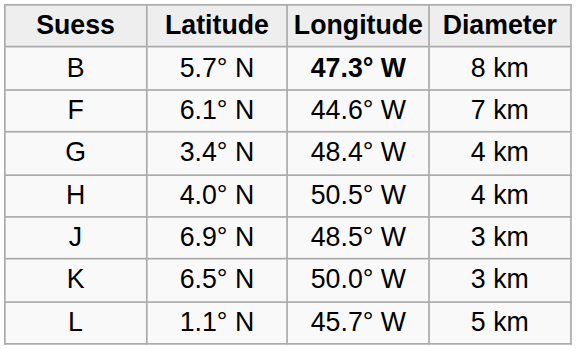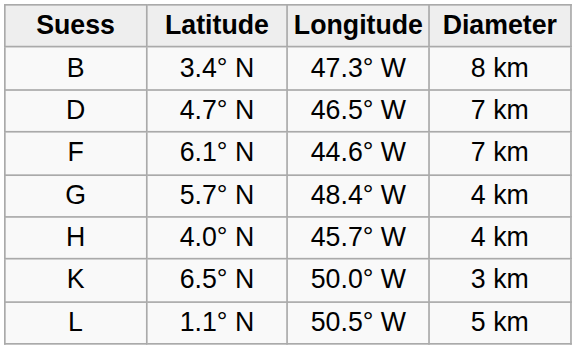 <table class="wikitable">
 <tr>
 <th width="25%" style="background:#eeeeee;">Suess</th>
 <th width="25%" style="background:#eeeeee;">Latitude</th>
 <th width="25%" style="background:#eeeeee;">Longitude</th>
 <th width="25%" style="background:#eeeeee;">Diameter</th>
 </tr>
 <tr>
 <td align="center">B</td>
-<td align="center">5.7° N</td>
-<td align="center"><strong>47.3° W</strong></td>
+<td align="center">3.4° N</td>
+<td align="center">47.3° W</td>
 <td align="center">8 km</td>
+</tr>
+<tr>
+<td align="center">D</td>
+<td align="center">4.7° N</td>
+<td align="center">46.5° W</td>
+<td align="center">7 km</td>
 </tr>
 <tr>
 <td align="center">F</td>
 <td align="center">6.1° N</td>
 <td align="center">44.6° W</td>
 <td align="center">7 km</td>
 </tr>
 <tr>
 <td align="center">G</td>
-<td align="center">3.4° N</td>
+<td align="center">5.7° N</td>
 <td align="center">48.4° W</td>
 <td align="center">4 km</td>
 </tr>
 <tr>
 <td align="center">H</td>
 <td align="center">4.0° N</td>
-<td align="center">50.5° W</td>
+<td align="center">45.7° W</td>
 <td align="center">4 km</td>
-</tr>
-<tr>
-<td align="center">J</td>
-<td align="center">6.9° N</td>
-<td align="center">48.5° W</td>
-<td align="center">3 km</td>
 </tr>
 <tr>
 <td align="center">K</td>
 <td align="center">6.5° N</td>
 <td align="center">50.0° W</td>
 <td align="center">3 km</td>
 </tr>
 <tr>
 <td align="center">L</td>
 <td align="center">1.1° N</td>
-<td align="center">45.7° W</td>
+<td align="center">50.5° W</td>
 <td align="center">5 km</td>
 </tr>
 </table>
